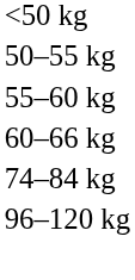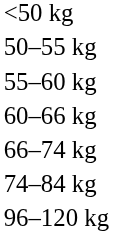 <table>
 <tr>
 <td rowspan=2><50 kg</td>
 <td rowspan=2></td>
 <td rowspan=2></td>
 <td></td>
 </tr>
 <tr>
 <td></td>
 </tr>
 <tr>
 <td rowspan=2>50–55 kg</td>
 <td rowspan=2></td>
 <td rowspan=2></td>
 <td></td>
 </tr>
 <tr>
 <td></td>
 </tr>
 <tr>
 <td>55–60 kg</td>
 <td></td>
 <td></td>
 <td></td>
 </tr>
 <tr>
 <td>60–66 kg</td>
 <td></td>
 <td></td>
 <td></td>
 </tr>
 <tr>
+<td>66–74 kg</td>
+<td></td>
+<td></td>
+<td></td>
+</tr>
+<tr>
 <td>74–84 kg</td>
 <td></td>
 <td></td>
 <td></td>
 </tr>
 <tr>
 <td>96–120 kg</td>
 <td></td>
 <td></td>
 <td></td>
 </tr>
 </table>
